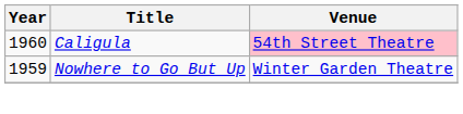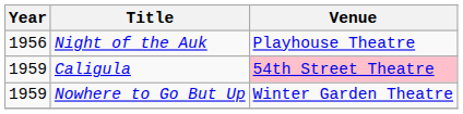 <table class="wikitable">
 <tr>
 <th>Year</th>
 <th>Title</th>
 <th>Venue</th>
 </tr>
 <tr>
-<td>1960</td>
+<td>1956</td>
+<td><em><a href='#'>Night of the Auk</a></em></td>
+<td><a href='#'>Playhouse Theatre</a></td>
+</tr>
+<tr>
+<td>1959</td>
 <td><em><a href='#'>Caligula</a></em></td>
 <td style="background: pink;"><a href='#'>54th Street Theatre</a></td>
 </tr>
 <tr>
 <td>1959</td>
 <td><em><a href='#'>Nowhere to Go But Up</a></em></td>
 <td><a href='#'>Winter Garden Theatre</a></td>
 </tr>
 <tr>
 </tr>
 </table>
